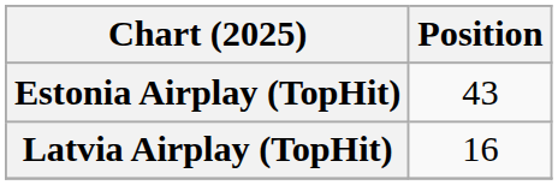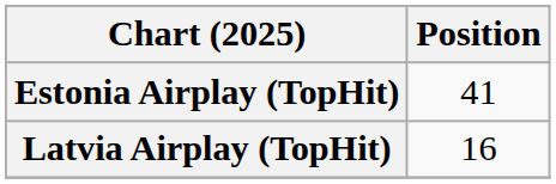 <table class="wikitable sortable plainrowheaders" style="text-align:center">
 <tr>
 <th scope="col">Chart (2025)</th>
 <th scope="col">Position</th>
 </tr>
 <tr>
 <th scope="row">Estonia Airplay (TopHit)</th>
-<td>43</td>
+<td>41</td>
 </tr>
 <tr>
 <th scope="row">Latvia Airplay (TopHit)</th>
 <td>16</td>
 </tr>
 <tr>
 </tr>
 </table>
